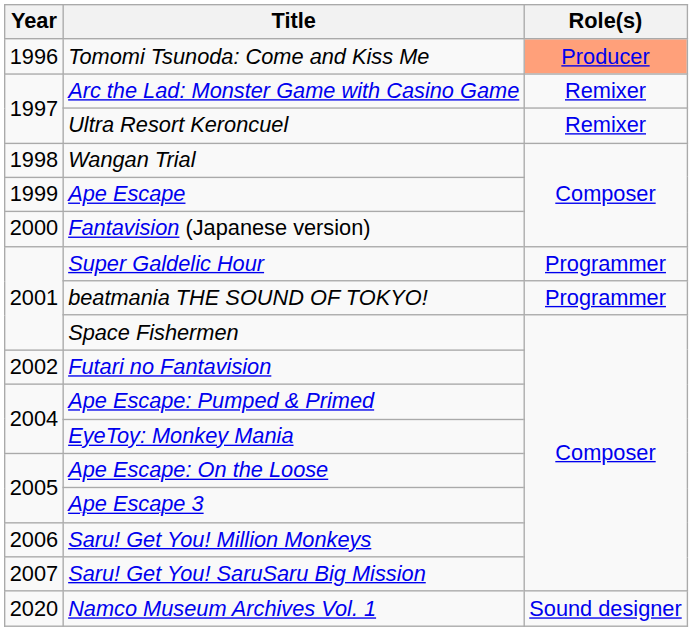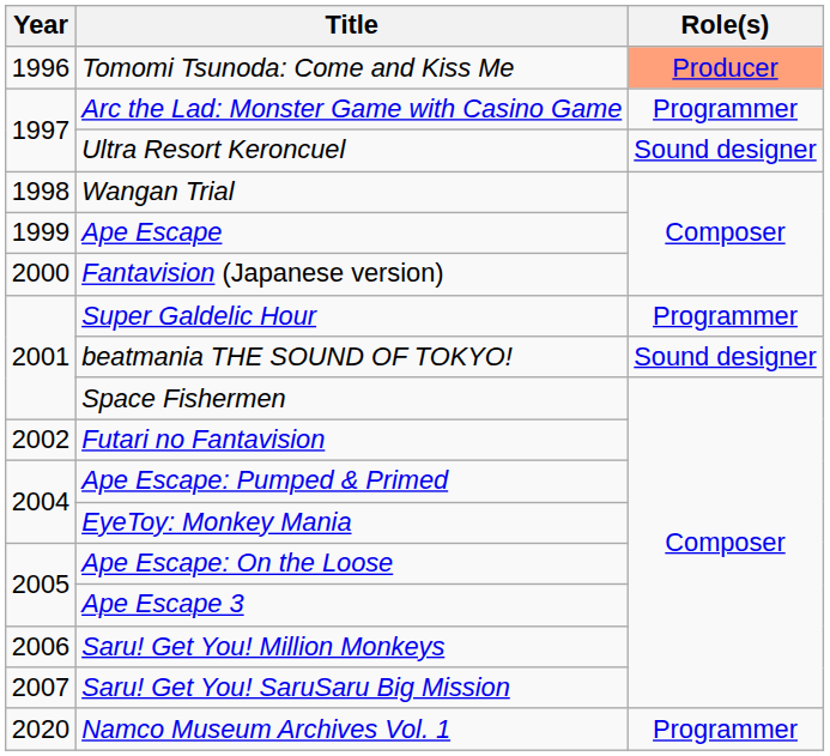 <table class="wikitable">
 <tr>
 <th>Year</th>
 <th>Title</th>
 <th>Role(s)</th>
 </tr>
 <tr>
 <td align="center">1996</td>
 <td><em>Tomomi Tsunoda: Come and Kiss Me</em></td>
 <td align="center" style="background: lightsalmon;"><a href='#'>Producer</a></td>
 </tr>
 <tr>
 <td rowspan="2" align="center">1997</td>
 <td><em><a href='#'>Arc the Lad: Monster Game with Casino Game</a></em></td>
-<td align="center"><a href='#'>Remixer</a></td>
+<td align="center"><a href='#'>Programmer</a></td>
 </tr>
 <tr>
 <td><em>Ultra Resort Keroncuel</em></td>
-<td align="center"><a href='#'>Remixer</a></td>
+<td align="center"><a href='#'>Sound designer</a></td>
 </tr>
 <tr>
 <td align="center">1998</td>
 <td><em>Wangan Trial</em></td>
 <td rowspan="3" align="center"><a href='#'>Composer</a></td>
 </tr>
 <tr>
 <td align="center">1999</td>
 <td><em><a href='#'>Ape Escape</a></em></td>
 </tr>
 <tr>
 <td align="center">2000</td>
 <td><em><a href='#'>Fantavision</a></em> (Japanese version)</td>
 </tr>
 <tr>
 <td rowspan="3" align="center">2001</td>
 <td><em><a href='#'>Super Galdelic Hour</a></em></td>
 <td align="center"><a href='#'>Programmer</a></td>
 </tr>
 <tr>
 <td><em>beatmania THE SOUND OF TOKYO!</em></td>
-<td align="center"><a href='#'>Programmer</a></td>
+<td align="center"><a href='#'>Sound designer</a></td>
 </tr>
 <tr>
 <td><em>Space Fishermen</em></td>
 <td rowspan="8" align="center"><a href='#'>Composer</a></td>
 </tr>
 <tr>
 <td align="center">2002</td>
 <td><em><a href='#'>Futari no Fantavision</a></em></td>
 </tr>
 <tr>
 <td rowspan="2" align="center">2004</td>
 <td><em><a href='#'>Ape Escape: Pumped & Primed</a></em></td>
 </tr>
 <tr>
 <td><em><a href='#'>EyeToy: Monkey Mania</a></em></td>
 </tr>
 <tr>
 <td rowspan="2" align="center">2005</td>
 <td><em><a href='#'>Ape Escape: On the Loose</a></em></td>
 </tr>
 <tr>
 <td><em><a href='#'>Ape Escape 3</a></em></td>
 </tr>
 <tr>
 <td align="center">2006</td>
 <td><em><a href='#'>Saru! Get You! Million Monkeys</a></em></td>
 </tr>
 <tr>
 <td align="center">2007</td>
 <td><em><a href='#'>Saru! Get You! SaruSaru Big Mission</a></em></td>
 </tr>
 <tr>
 <td align="center">2020</td>
 <td><em><a href='#'>Namco Museum Archives Vol. 1</a></em></td>
-<td align="center"><a href='#'>Sound designer</a></td>
+<td align="center"><a href='#'>Programmer</a></td>
 </tr>
 </table>
